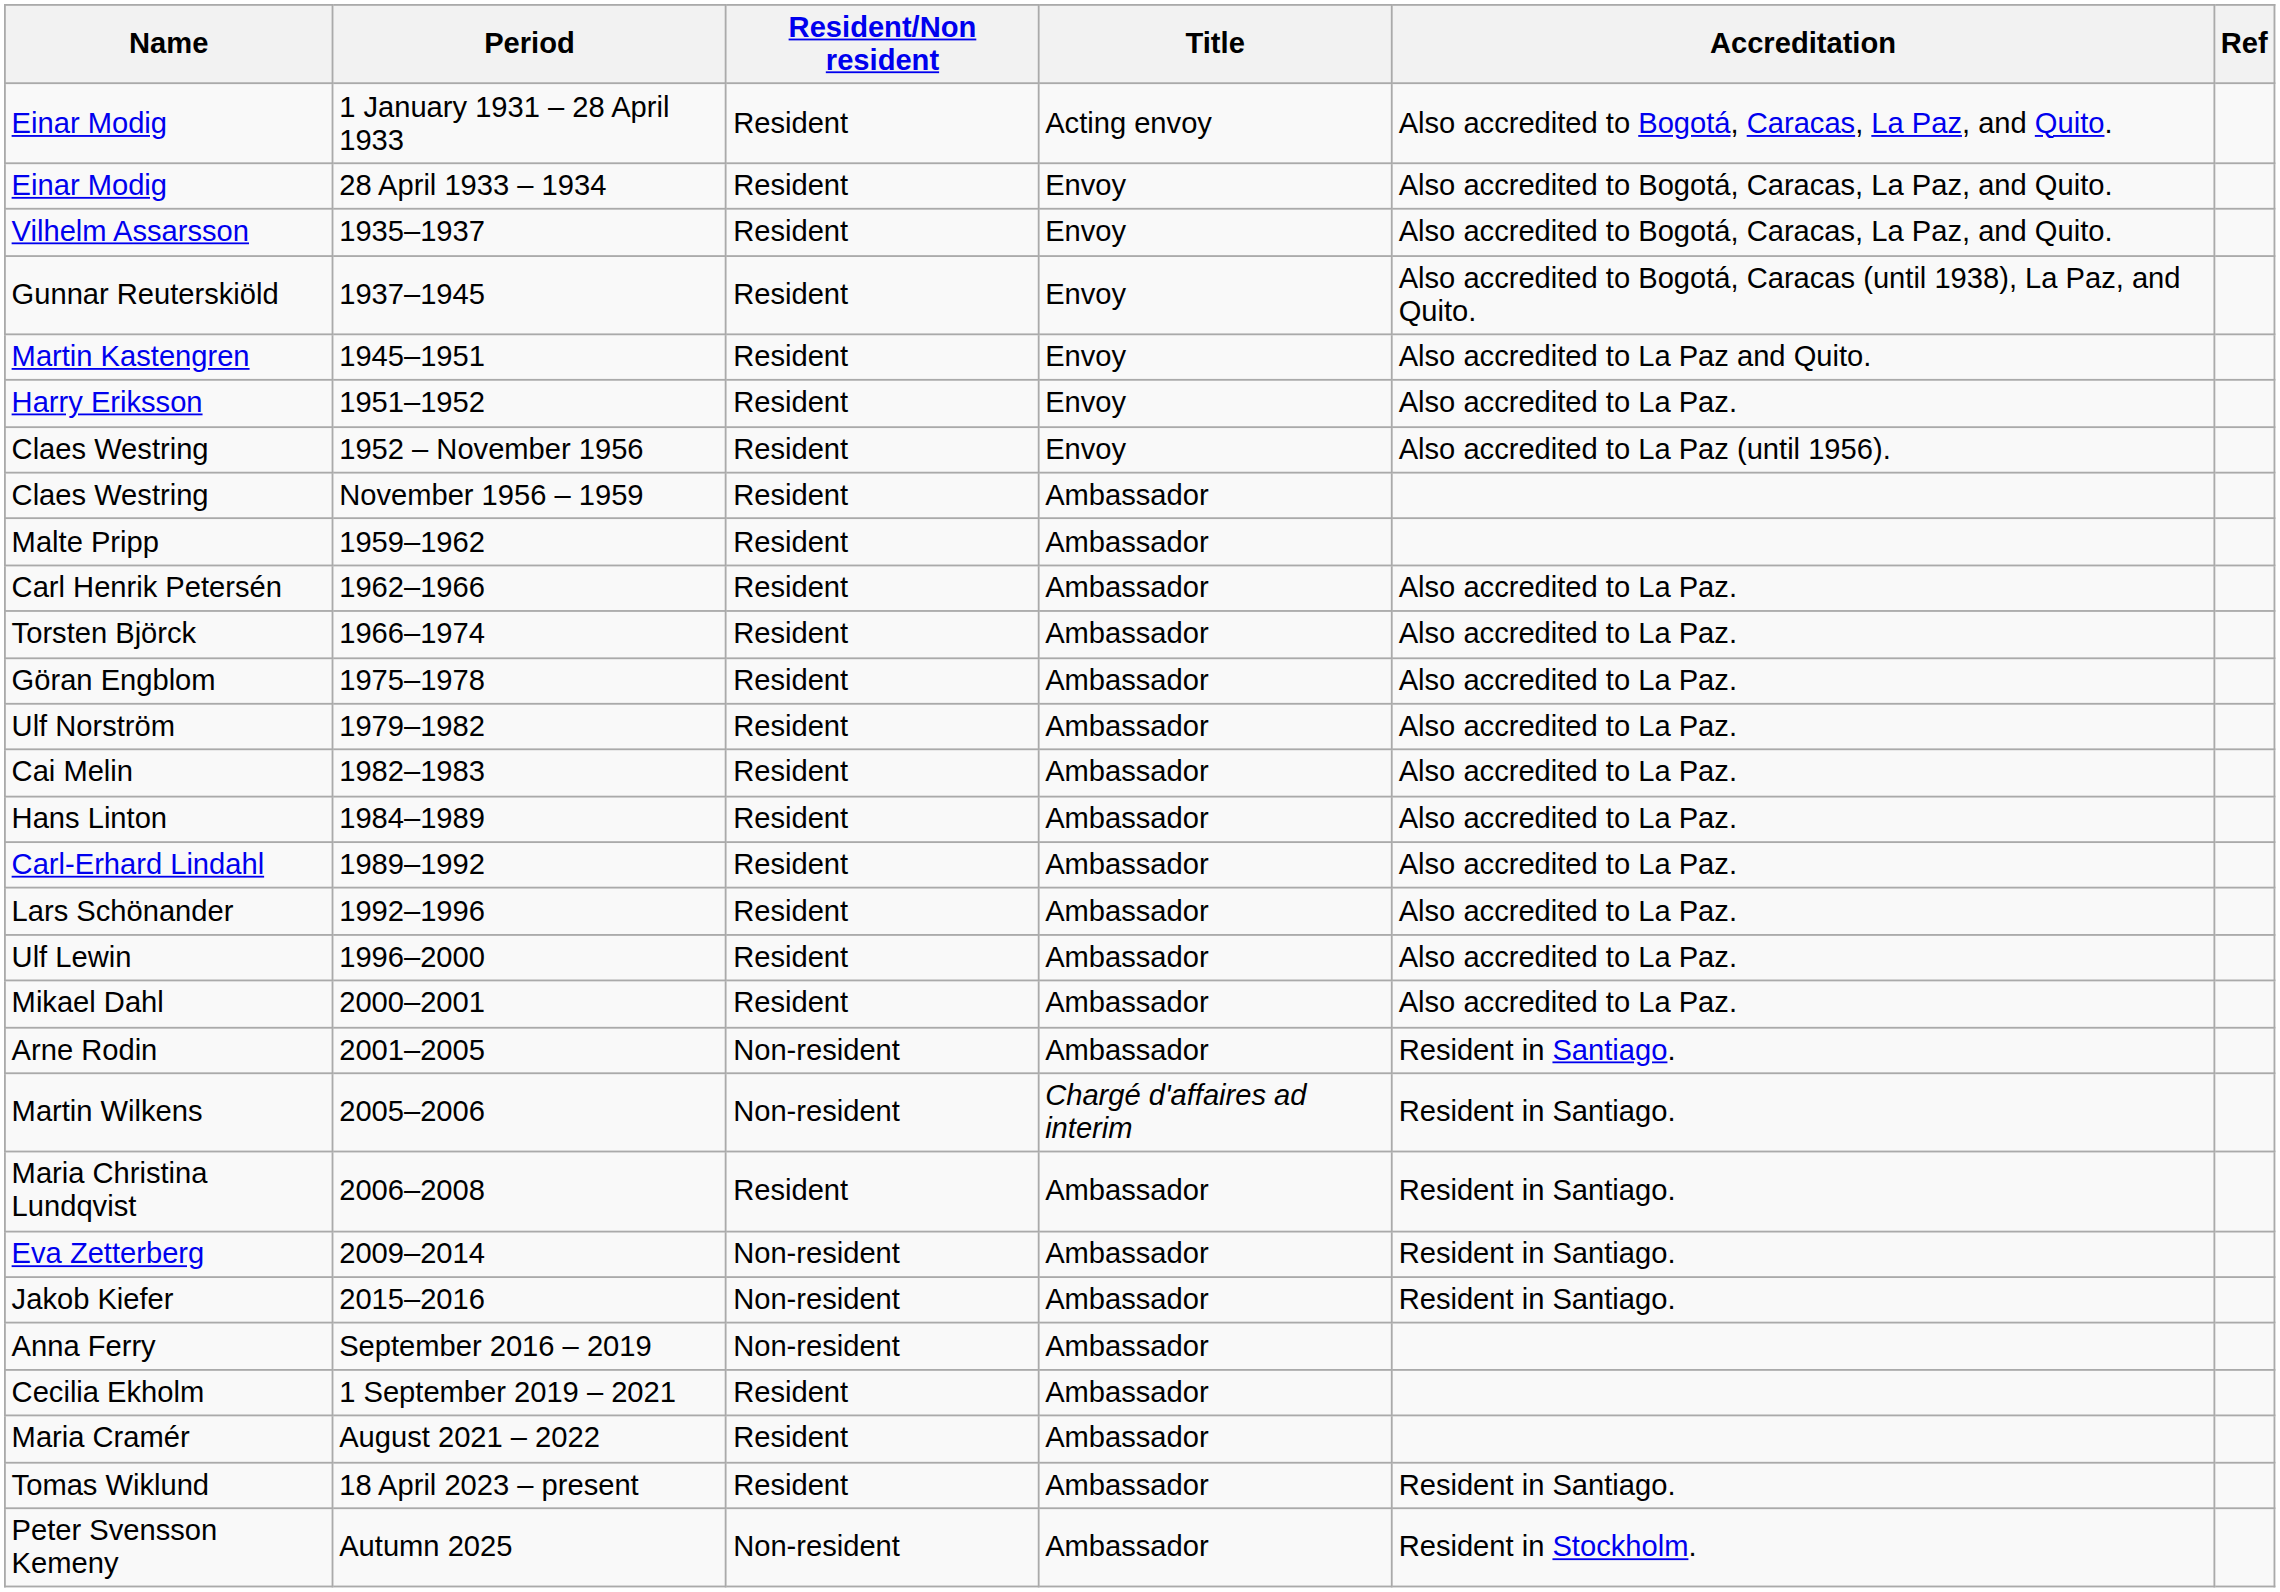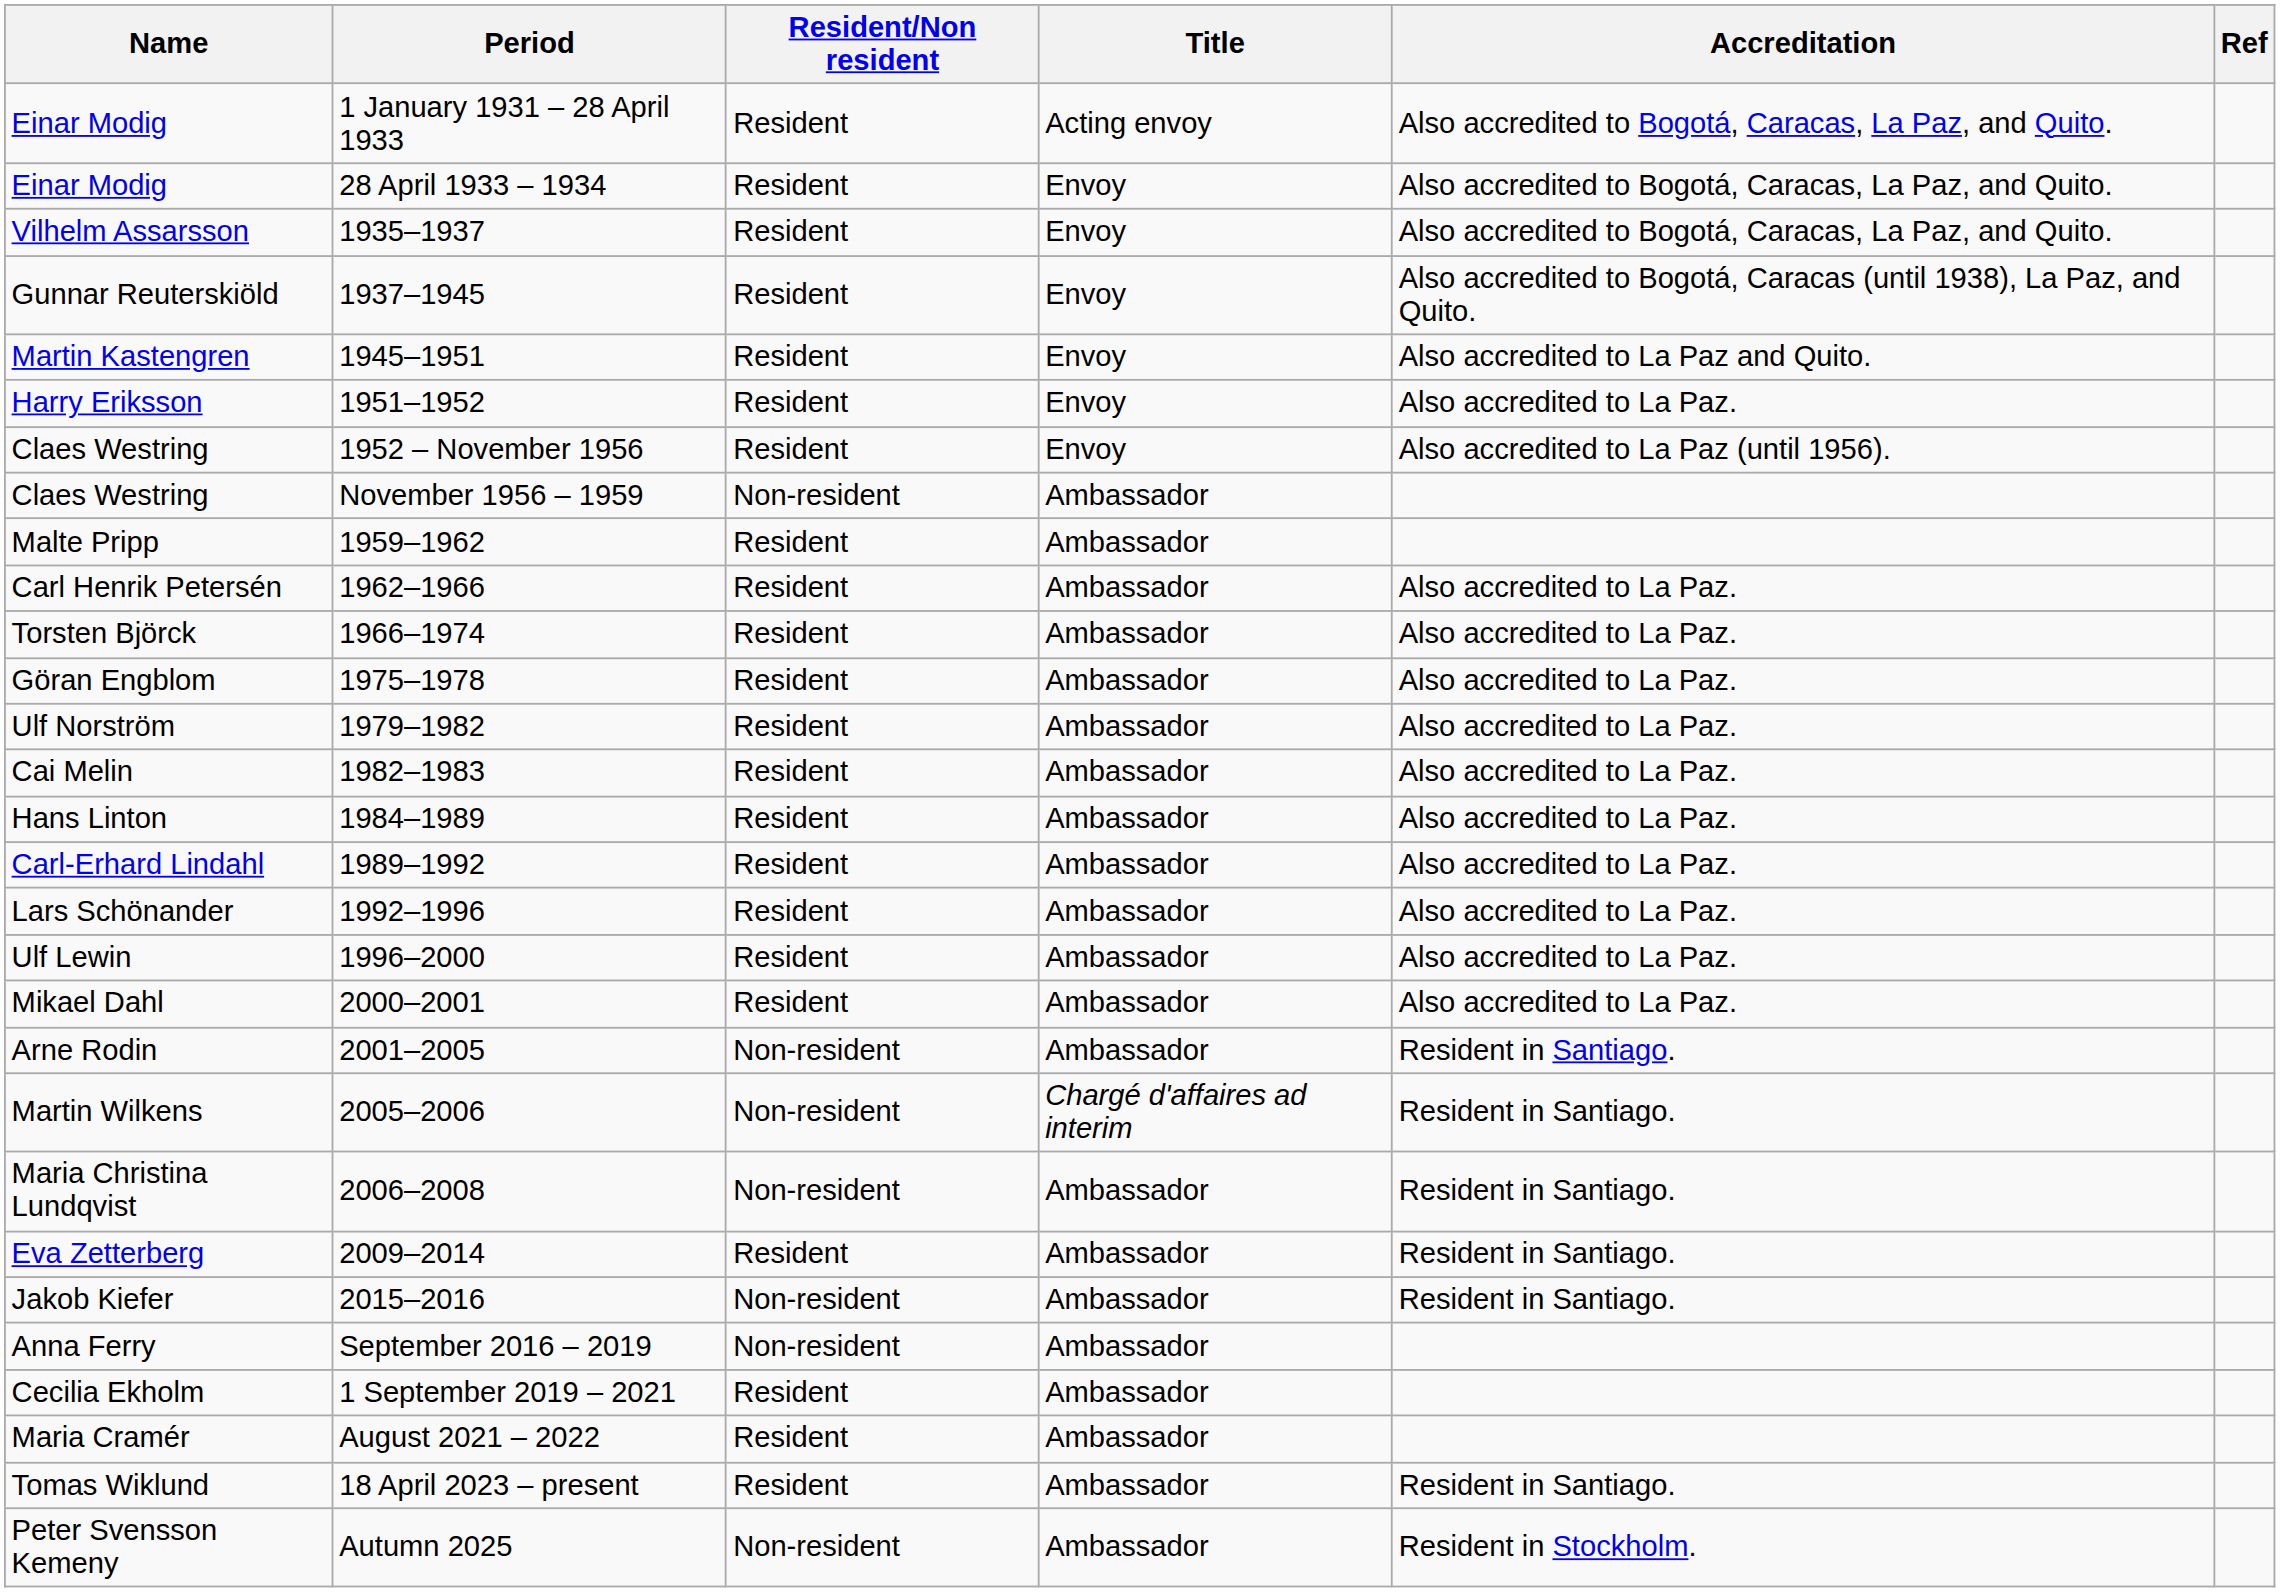 <table class="wikitable">
 <tr>
 <th>Name</th>
 <th>Period</th>
 <th><a href='#'>Resident/Non resident</a></th>
 <th>Title</th>
 <th>Accreditation</th>
 <th>Ref</th>
 </tr>
 <tr>
 <td><a href='#'>Einar Modig</a></td>
 <td>1 January 1931 – 28 April 1933</td>
 <td> Resident</td>
 <td>Acting envoy</td>
 <td>Also accredited to <a href='#'>Bogotá</a>, <a href='#'>Caracas</a>, <a href='#'>La Paz</a>, and <a href='#'>Quito</a>.</td>
 <td></td>
 </tr>
 <tr>
 <td><a href='#'>Einar Modig</a></td>
 <td>28 April 1933 – 1934</td>
 <td> Resident</td>
 <td>Envoy</td>
 <td>Also accredited to Bogotá, Caracas, La Paz, and Quito.</td>
 <td></td>
 </tr>
 <tr>
 <td><a href='#'>Vilhelm Assarsson</a></td>
 <td>1935–1937</td>
 <td> Resident</td>
 <td>Envoy</td>
 <td>Also accredited to Bogotá, Caracas, La Paz, and Quito.</td>
 <td></td>
 </tr>
 <tr>
 <td>Gunnar Reuterskiöld</td>
 <td>1937–1945</td>
 <td> Resident</td>
 <td>Envoy</td>
 <td>Also accredited to Bogotá, Caracas (until 1938), La Paz, and Quito.</td>
 <td></td>
 </tr>
 <tr>
 <td><a href='#'>Martin Kastengren</a></td>
 <td>1945–1951</td>
 <td> Resident</td>
 <td>Envoy</td>
 <td>Also accredited to La Paz and Quito.</td>
 <td></td>
 </tr>
 <tr>
 <td><a href='#'>Harry Eriksson</a></td>
 <td>1951–1952</td>
 <td> Resident</td>
 <td>Envoy</td>
 <td>Also accredited to La Paz.</td>
 <td></td>
 </tr>
 <tr>
 <td>Claes Westring</td>
 <td>1952 – November 1956</td>
 <td> Resident</td>
 <td>Envoy</td>
 <td>Also accredited to La Paz (until 1956).</td>
 <td></td>
 </tr>
 <tr>
 <td>Claes Westring</td>
 <td>November 1956 – 1959</td>
-<td> Resident</td>
+<td> Non-resident</td>
 <td>Ambassador</td>
 <td></td>
 <td></td>
 </tr>
 <tr>
 <td>Malte Pripp</td>
 <td>1959–1962</td>
 <td> Resident</td>
 <td>Ambassador</td>
 <td></td>
 <td></td>
 </tr>
 <tr>
 <td>Carl Henrik Petersén</td>
 <td>1962–1966</td>
 <td> Resident</td>
 <td>Ambassador</td>
 <td>Also accredited to La Paz.</td>
 <td></td>
 </tr>
 <tr>
 <td>Torsten Björck</td>
 <td>1966–1974</td>
 <td> Resident</td>
 <td>Ambassador</td>
 <td>Also accredited to La Paz.</td>
 <td></td>
 </tr>
 <tr>
 <td>Göran Engblom</td>
 <td>1975–1978</td>
 <td> Resident</td>
 <td>Ambassador</td>
 <td>Also accredited to La Paz.</td>
 <td></td>
 </tr>
 <tr>
 <td>Ulf Norström</td>
 <td>1979–1982</td>
 <td> Resident</td>
 <td>Ambassador</td>
 <td>Also accredited to La Paz.</td>
 <td></td>
 </tr>
 <tr>
 <td>Cai Melin</td>
 <td>1982–1983</td>
 <td> Resident</td>
 <td>Ambassador</td>
 <td>Also accredited to La Paz.</td>
 <td></td>
 </tr>
 <tr>
 <td>Hans Linton</td>
 <td>1984–1989</td>
 <td> Resident</td>
 <td>Ambassador</td>
 <td>Also accredited to La Paz.</td>
 <td></td>
 </tr>
 <tr>
 <td><a href='#'>Carl-Erhard Lindahl</a></td>
 <td>1989–1992</td>
 <td> Resident</td>
 <td>Ambassador</td>
 <td>Also accredited to La Paz.</td>
 <td></td>
 </tr>
 <tr>
 <td>Lars Schönander</td>
 <td>1992–1996</td>
 <td> Resident</td>
 <td>Ambassador</td>
 <td>Also accredited to La Paz.</td>
 <td></td>
 </tr>
 <tr>
 <td>Ulf Lewin</td>
 <td>1996–2000</td>
 <td> Resident</td>
 <td>Ambassador</td>
 <td>Also accredited to La Paz.</td>
 <td></td>
 </tr>
 <tr>
 <td>Mikael Dahl</td>
 <td>2000–2001</td>
 <td> Resident</td>
 <td>Ambassador</td>
 <td>Also accredited to La Paz.</td>
 <td></td>
 </tr>
 <tr>
 <td>Arne Rodin</td>
 <td>2001–2005</td>
 <td> Non-resident</td>
 <td>Ambassador</td>
 <td>Resident in <a href='#'>Santiago</a>.</td>
 <td></td>
 </tr>
 <tr>
 <td>Martin Wilkens</td>
 <td>2005–2006</td>
 <td> Non-resident</td>
 <td><em>Chargé d'affaires ad interim</em></td>
 <td>Resident in Santiago.</td>
 <td></td>
 </tr>
 <tr>
 <td>Maria Christina Lundqvist</td>
 <td>2006–2008</td>
-<td> Resident</td>
+<td> Non-resident</td>
 <td>Ambassador</td>
 <td>Resident in Santiago.</td>
 <td></td>
 </tr>
 <tr>
 <td><a href='#'>Eva Zetterberg</a></td>
 <td>2009–2014</td>
-<td> Non-resident</td>
+<td> Resident</td>
 <td>Ambassador</td>
 <td>Resident in Santiago.</td>
 <td></td>
 </tr>
 <tr>
 <td>Jakob Kiefer</td>
 <td>2015–2016</td>
 <td> Non-resident</td>
 <td>Ambassador</td>
 <td>Resident in Santiago.</td>
 <td></td>
 </tr>
 <tr>
 <td>Anna Ferry</td>
 <td>September 2016 – 2019</td>
 <td> Non-resident</td>
 <td>Ambassador</td>
 <td></td>
 <td></td>
 </tr>
 <tr>
 <td>Cecilia Ekholm</td>
 <td>1 September 2019 – 2021</td>
 <td> Resident</td>
 <td>Ambassador</td>
 <td></td>
 <td></td>
 </tr>
 <tr>
 <td>Maria Cramér</td>
 <td>August 2021 – 2022</td>
 <td> Resident</td>
 <td>Ambassador</td>
 <td></td>
 <td></td>
 </tr>
 <tr>
 <td>Tomas Wiklund</td>
 <td>18 April 2023 – present</td>
 <td> Resident</td>
 <td>Ambassador</td>
 <td>Resident in Santiago.</td>
 <td></td>
 </tr>
 <tr>
 <td>Peter Svensson Kemeny</td>
 <td>Autumn 2025</td>
 <td> Non-resident</td>
 <td>Ambassador</td>
 <td>Resident in <a href='#'>Stockholm</a>.</td>
 <td></td>
 </tr>
 </table>
